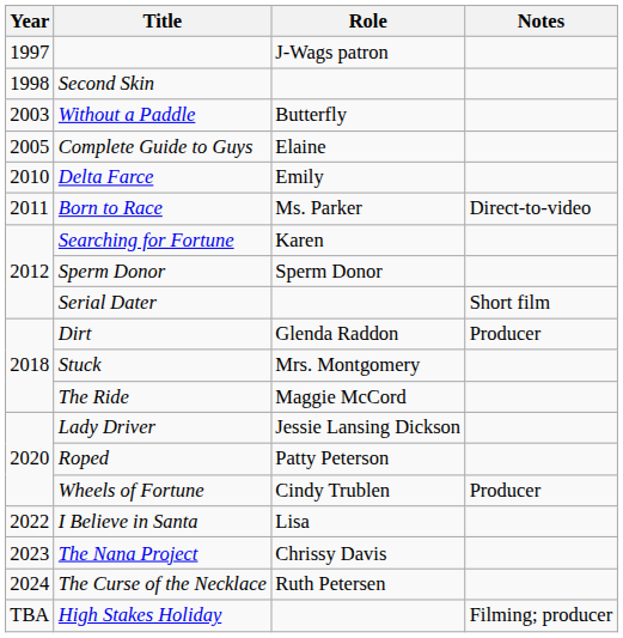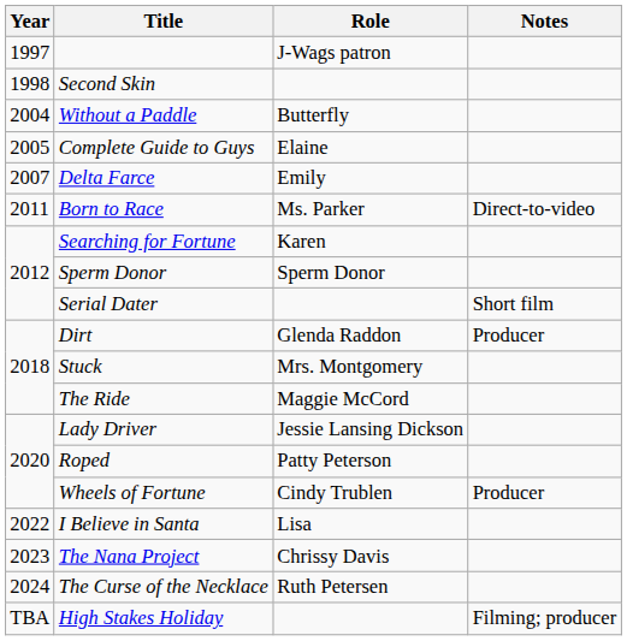 <table class="wikitable sortable">
 <tr>
 <th>Year</th>
 <th>Title</th>
 <th>Role</th>
 <th class="unsortable">Notes</th>
 </tr>
 <tr>
 <td>1997</td>
 <td><em></em></td>
 <td>J-Wags patron</td>
 <td></td>
 </tr>
 <tr>
 <td>1998</td>
 <td><em>Second Skin</em></td>
 <td></td>
 <td></td>
 </tr>
 <tr>
-<td>2003</td>
+<td>2004</td>
 <td><em><a href='#'>Without a Paddle</a></em></td>
 <td>Butterfly</td>
 <td></td>
 </tr>
 <tr>
 <td>2005</td>
 <td><em>Complete Guide to Guys</em></td>
 <td>Elaine</td>
 <td></td>
 </tr>
 <tr>
-<td>2010</td>
+<td>2007</td>
 <td><em><a href='#'>Delta Farce</a></em></td>
 <td>Emily</td>
 <td></td>
 </tr>
 <tr>
 <td>2011</td>
 <td><em><a href='#'>Born to Race</a></em></td>
 <td>Ms. Parker</td>
 <td>Direct-to-video</td>
 </tr>
 <tr>
 <td rowspan="3">2012</td>
 <td><em><a href='#'>Searching for Fortune</a></em></td>
 <td>Karen</td>
 <td></td>
 </tr>
 <tr>
 <td><em>Sperm Donor</em></td>
 <td>Sperm Donor</td>
 <td></td>
 </tr>
 <tr>
 <td><em>Serial Dater</em></td>
 <td></td>
 <td>Short film</td>
 </tr>
 <tr>
 <td rowspan="3">2018</td>
 <td><em>Dirt</em></td>
 <td>Glenda Raddon</td>
 <td>Producer</td>
 </tr>
 <tr>
 <td><em>Stuck</em></td>
 <td>Mrs. Montgomery</td>
 <td></td>
 </tr>
 <tr>
 <td><em>The Ride</em></td>
 <td>Maggie McCord</td>
 <td></td>
 </tr>
 <tr>
 <td rowspan="3">2020</td>
 <td><em>Lady Driver</em></td>
 <td>Jessie Lansing Dickson</td>
 <td></td>
 </tr>
 <tr>
 <td><em>Roped</em></td>
 <td>Patty Peterson</td>
 <td></td>
 </tr>
 <tr>
 <td><em>Wheels of Fortune</em></td>
 <td>Cindy Trublen</td>
 <td>Producer</td>
 </tr>
 <tr>
 <td>2022</td>
 <td><em>I Believe in Santa</em></td>
 <td>Lisa</td>
 <td></td>
 </tr>
 <tr>
 <td>2023</td>
 <td><em><a href='#'>The Nana Project</a></em></td>
 <td>Chrissy Davis</td>
 <td></td>
 </tr>
 <tr>
 <td>2024</td>
 <td><em>The Curse of the Necklace</em></td>
 <td>Ruth Petersen</td>
 <td></td>
 </tr>
 <tr>
 <td>TBA</td>
 <td><em><a href='#'>High Stakes Holiday</a></em></td>
 <td></td>
 <td>Filming; producer</td>
 </tr>
 </table>
